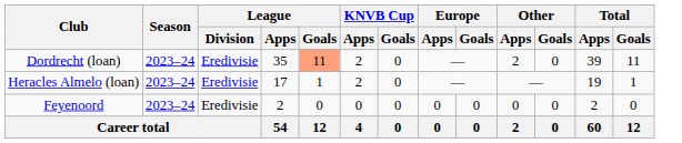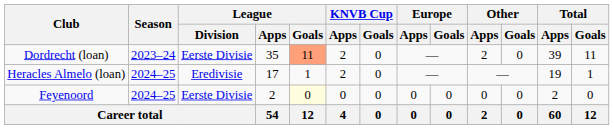 <table class="wikitable" style="text-align:center">
 <tr>
 <th rowspan="2">Club</th>
 <th rowspan="2">Season</th>
 <th colspan="3">League</th>
 <th colspan="2"><a href='#'>KNVB Cup</a></th>
 <th colspan="2">Europe</th>
 <th colspan="2">Other</th>
 <th colspan="2">Total</th>
 </tr>
 <tr>
 <th>Division</th>
 <th>Apps</th>
 <th>Goals</th>
 <th>Apps</th>
 <th>Goals</th>
 <th>Apps</th>
 <th>Goals</th>
 <th>Apps</th>
 <th>Goals</th>
 <th>Apps</th>
 <th>Goals</th>
 </tr>
 <tr>
 <td><a href='#'>Dordrecht</a> (loan)</td>
 <td><a href='#'>2023–24</a></td>
-<td><a href='#'>Eredivisie</a></td>
+<td><a href='#'>Eerste Divisie</a></td>
 <td>35</td>
 <td style="background: lightsalmon;">11</td>
 <td>2</td>
 <td>0</td>
 <td colspan="2">—</td>
 <td>2</td>
 <td>0</td>
 <td>39</td>
 <td>11</td>
 </tr>
 <tr>
 <td><a href='#'>Heracles Almelo</a> (loan)</td>
-<td><a href='#'>2023–24</a></td>
+<td><a href='#'>2024–25</a></td>
 <td><a href='#'>Eredivisie</a></td>
 <td>17</td>
 <td>1</td>
 <td>2</td>
 <td>0</td>
 <td colspan="2">—</td>
 <td colspan="2">—</td>
 <td>19</td>
 <td>1</td>
 </tr>
 <tr>
 <td><a href='#'>Feyenoord</a></td>
-<td><a href='#'>2023–24</a></td>
-<td>Eredivisie</td>
+<td><a href='#'>2024–25</a></td>
+<td><a href='#'>Eerste Divisie</a></td>
 <td>2</td>
-<td>0</td>
+<td style="background: lightyellow;">0</td>
 <td>0</td>
 <td>0</td>
 <td>0</td>
 <td>0</td>
 <td>0</td>
 <td>0</td>
 <td>2</td>
 <td>0</td>
 </tr>
 <tr>
 <th colspan="3">Career total</th>
 <th>54</th>
 <th>12</th>
 <th>4</th>
 <th>0</th>
 <th>0</th>
 <th>0</th>
 <th>2</th>
 <th>0</th>
 <th>60</th>
 <th>12</th>
 </tr>
 </table>
